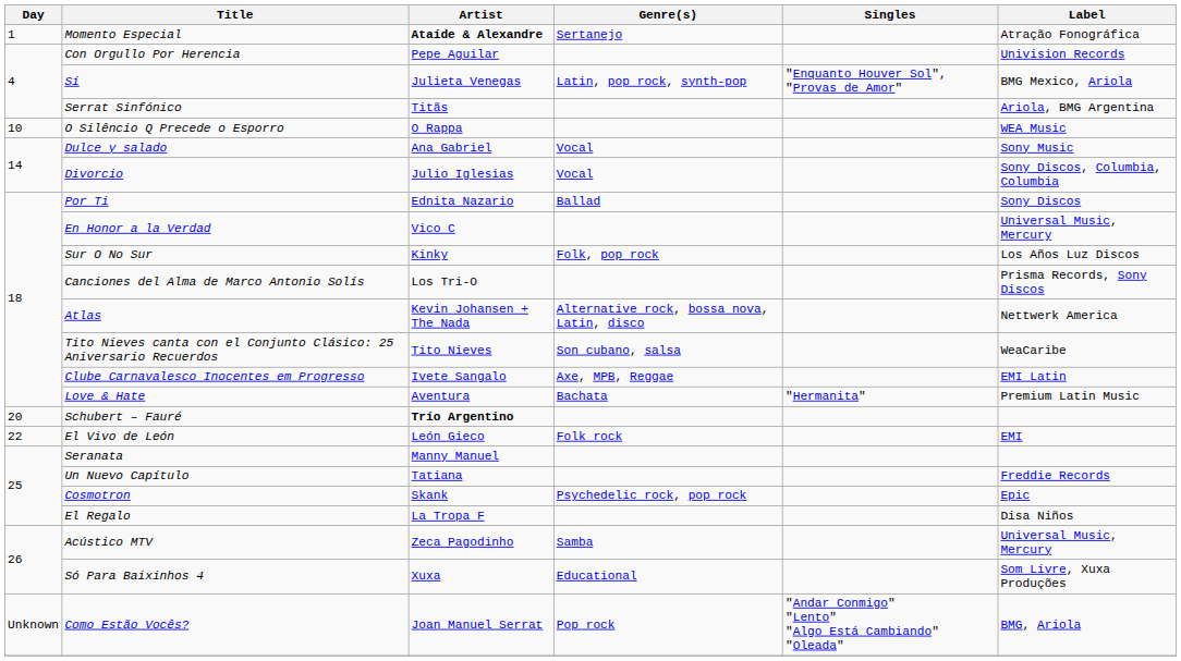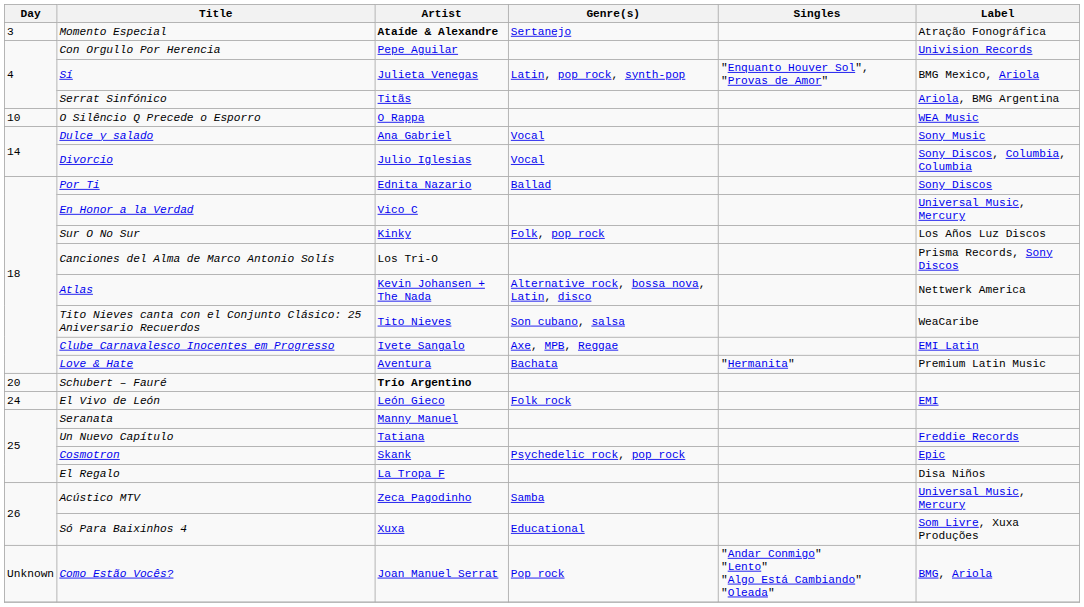 <table class="wikitable sortable" style="text-align: left;">
 <tr>
 <th>Day</th>
 <th>Title</th>
 <th>Artist</th>
 <th>Genre(s)</th>
 <th>Singles</th>
 <th>Label</th>
 </tr>
 <tr>
-<td>1</td>
+<td>3</td>
 <td><em>Momento Especial</em></td>
 <td><strong>Ataíde & Alexandre</strong></td>
 <td><a href='#'>Sertanejo</a></td>
 <td></td>
 <td>Atração Fonográfica</td>
 </tr>
 <tr>
 <td rowspan="3">4</td>
 <td><em>Con Orgullo Por Herencia</em></td>
 <td><a href='#'>Pepe Aguilar</a></td>
 <td></td>
 <td></td>
 <td><a href='#'>Univision Records</a></td>
 </tr>
 <tr>
 <td><em><a href='#'>Sí</a></em></td>
 <td><a href='#'>Julieta Venegas</a></td>
 <td><a href='#'>Latin</a>, <a href='#'>pop rock</a>, <a href='#'>synth-pop</a></td>
 <td>"<a href='#'>Enquanto Houver Sol</a>", "<a href='#'>Provas de Amor</a>"</td>
 <td>BMG Mexico, <a href='#'>Ariola</a></td>
 </tr>
 <tr>
 <td><em>Serrat Sinfónico</em></td>
 <td><a href='#'>Titãs</a></td>
 <td></td>
 <td></td>
 <td><a href='#'>Ariola</a>, BMG Argentina</td>
 </tr>
 <tr>
 <td>10</td>
 <td><em>O Silêncio Q Precede o Esporro</em></td>
 <td><a href='#'>O Rappa</a></td>
 <td></td>
 <td></td>
 <td><a href='#'>WEA Music</a></td>
 </tr>
 <tr>
 <td rowspan="2">14</td>
 <td><em><a href='#'>Dulce y salado</a></em></td>
 <td><a href='#'>Ana Gabriel</a></td>
 <td><a href='#'>Vocal</a></td>
 <td></td>
 <td><a href='#'>Sony Music</a></td>
 </tr>
 <tr>
 <td><em><a href='#'>Divorcio</a></em></td>
 <td><a href='#'>Julio Iglesias</a></td>
 <td><a href='#'>Vocal</a></td>
 <td></td>
 <td><a href='#'>Sony Discos</a>, <a href='#'>Columbia</a>, <a href='#'>Columbia</a></td>
 </tr>
 <tr>
 <td rowspan="8">18</td>
 <td><em><a href='#'>Por Ti</a></em></td>
 <td><a href='#'>Ednita Nazario</a></td>
 <td><a href='#'>Ballad</a></td>
 <td></td>
 <td><a href='#'>Sony Discos</a></td>
 </tr>
 <tr>
 <td><em><a href='#'>En Honor a la Verdad</a></em></td>
 <td><a href='#'>Vico C</a></td>
 <td></td>
 <td></td>
 <td><a href='#'>Universal Music</a>, <a href='#'>Mercury</a></td>
 </tr>
 <tr>
 <td><em>Sur O No Sur</em></td>
 <td><a href='#'>Kinky</a></td>
 <td><a href='#'>Folk</a>, <a href='#'>pop rock</a></td>
 <td></td>
 <td>Los Años Luz Discos</td>
 </tr>
 <tr>
 <td><em>Canciones del Alma de Marco Antonio Solís</em></td>
 <td>Los Tri-O</td>
 <td></td>
 <td></td>
 <td>Prisma Records, <a href='#'>Sony Discos</a></td>
 </tr>
 <tr>
 <td><em><a href='#'>Atlas</a></em></td>
 <td><a href='#'>Kevin Johansen + The Nada</a></td>
 <td><a href='#'>Alternative rock</a>, <a href='#'>bossa nova</a>, <a href='#'>Latin</a>, <a href='#'>disco</a></td>
 <td></td>
 <td>Nettwerk America</td>
 </tr>
 <tr>
 <td><em>Tito Nieves canta con el Conjunto Clásico: 25 Aniversario Recuerdos</em></td>
 <td><a href='#'>Tito Nieves</a></td>
 <td><a href='#'>Son cubano</a>, <a href='#'>salsa</a></td>
 <td></td>
 <td>WeaCaribe</td>
 </tr>
 <tr>
 <td><em><a href='#'>Clube Carnavalesco Inocentes em Progresso</a></em></td>
 <td><a href='#'>Ivete Sangalo</a></td>
 <td><a href='#'>Axe</a>, <a href='#'>MPB</a>, <a href='#'>Reggae</a></td>
 <td></td>
 <td><a href='#'>EMI Latin</a></td>
 </tr>
 <tr>
 <td><em><a href='#'>Love & Hate</a></em></td>
 <td><a href='#'>Aventura</a></td>
 <td><a href='#'>Bachata</a></td>
 <td>"<a href='#'>Hermanita</a>"</td>
 <td>Premium Latin Music</td>
 </tr>
 <tr>
 <td>20</td>
 <td><em>Schubert – Fauré</em></td>
 <td><strong>Trío Argentino</strong></td>
 <td></td>
 <td></td>
 <td></td>
 </tr>
 <tr>
-<td>22</td>
+<td>24</td>
 <td><em>El Vivo de León</em></td>
 <td><a href='#'>León Gieco</a></td>
 <td><a href='#'>Folk rock</a></td>
 <td></td>
 <td><a href='#'>EMI</a></td>
 </tr>
 <tr>
 <td rowspan="4">25</td>
 <td><em>Seranata</em></td>
 <td><a href='#'>Manny Manuel</a></td>
 <td></td>
 <td></td>
 <td></td>
 </tr>
 <tr>
 <td><em>Un Nuevo Capítulo</em></td>
 <td><a href='#'>Tatiana</a></td>
 <td></td>
 <td></td>
 <td><a href='#'>Freddie Records</a></td>
 </tr>
 <tr>
 <td><em><a href='#'>Cosmotron</a></em></td>
 <td><a href='#'>Skank</a></td>
 <td><a href='#'>Psychedelic rock</a>, <a href='#'>pop rock</a></td>
 <td></td>
 <td><a href='#'>Epic</a></td>
 </tr>
 <tr>
 <td><em>El Regalo</em></td>
 <td><a href='#'>La Tropa F</a></td>
 <td></td>
 <td></td>
 <td>Disa Niños</td>
 </tr>
 <tr>
 <td rowspan="2">26</td>
 <td><em>Acústico MTV</em></td>
 <td><a href='#'>Zeca Pagodinho</a></td>
 <td><a href='#'>Samba</a></td>
 <td></td>
 <td><a href='#'>Universal Music</a>, <a href='#'>Mercury</a></td>
 </tr>
 <tr>
 <td><em>Só Para Baixinhos 4</em></td>
 <td><a href='#'>Xuxa</a></td>
 <td><a href='#'>Educational</a></td>
 <td></td>
 <td><a href='#'>Som Livre</a>, Xuxa Produções</td>
 </tr>
 <tr>
 <td>Unknown</td>
 <td><em><a href='#'>Como Estão Vocês?</a></em></td>
 <td><a href='#'>Joan Manuel Serrat</a></td>
 <td><a href='#'>Pop rock</a></td>
 <td>"<a href='#'>Andar Conmigo</a>"<br>"<a href='#'>Lento</a>"<br>"<a href='#'>Algo Está Cambiando</a>"<br>"<a href='#'>Oleada</a>"</td>
 <td><a href='#'>BMG</a>, <a href='#'>Ariola</a></td>
 </tr>
 <tr>
 </tr>
 </table>
